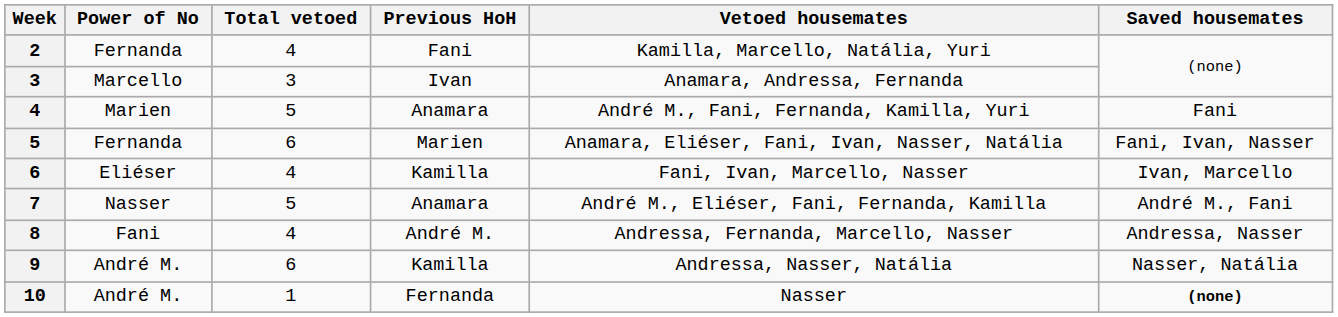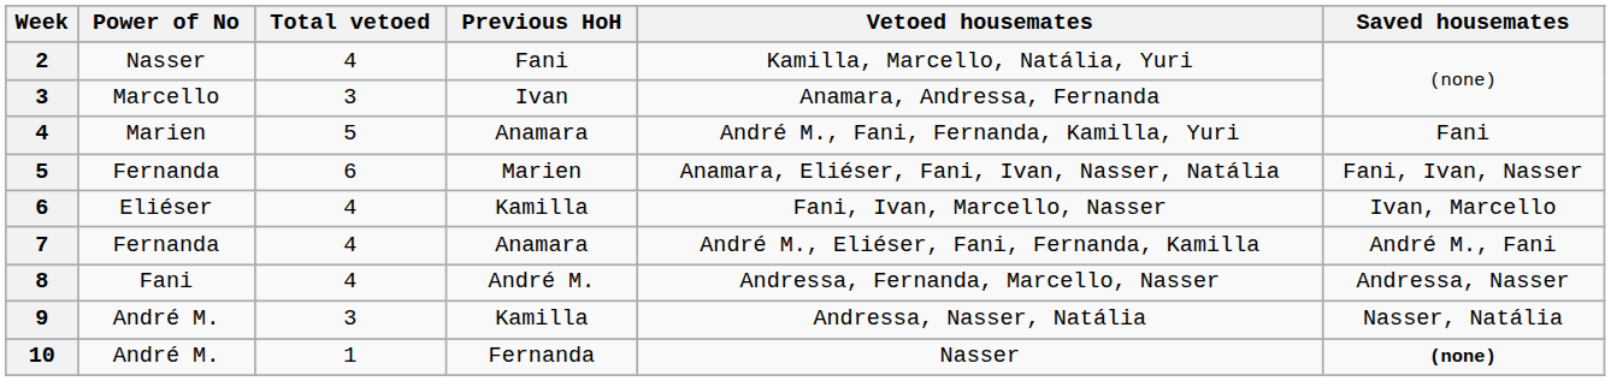 <table class="wikitable" style="width:90%; text-align:center; font-size:85%; line-height:13px;">
 <tr>
 <th>Week</th>
 <th>Power of No</th>
 <th>Total vetoed</th>
 <th>Previous HoH</th>
 <th>Vetoed housemates</th>
 <th>Saved housemates</th>
 </tr>
 <tr>
 <th>2</th>
-<td>Fernanda</td>
+<td>Nasser</td>
 <td>4</td>
 <td>Fani</td>
 <td>Kamilla, Marcello, Natália, Yuri</td>
 <td rowspan=2><small>(none)</small></td>
 </tr>
 <tr>
 <th>3</th>
 <td>Marcello</td>
 <td>3</td>
 <td>Ivan</td>
 <td>Anamara, Andressa, Fernanda</td>
 </tr>
 <tr>
 <th>4</th>
 <td>Marien</td>
 <td>5</td>
 <td>Anamara</td>
 <td>André M., Fani, Fernanda, Kamilla, Yuri</td>
 <td>Fani</td>
 </tr>
 <tr>
 <th>5</th>
 <td>Fernanda</td>
 <td>6</td>
 <td>Marien</td>
 <td>Anamara, Eliéser, Fani, Ivan, Nasser, Natália</td>
 <td>Fani, Ivan, Nasser</td>
 </tr>
 <tr>
 <th>6</th>
 <td>Eliéser</td>
 <td>4</td>
 <td>Kamilla</td>
 <td>Fani, Ivan, Marcello, Nasser</td>
 <td>Ivan, Marcello</td>
 </tr>
 <tr>
 <th>7</th>
-<td>Nasser</td>
-<td>5</td>
+<td>Fernanda</td>
+<td>4</td>
 <td>Anamara</td>
 <td>André M., Eliéser, Fani, Fernanda, Kamilla</td>
 <td>André M., Fani</td>
 </tr>
 <tr>
 <th>8</th>
 <td>Fani</td>
 <td>4</td>
 <td>André M.</td>
 <td>Andressa, Fernanda, Marcello, Nasser</td>
 <td>Andressa, Nasser</td>
 </tr>
 <tr>
 <th>9</th>
 <td>André M.</td>
-<td>6</td>
+<td>3</td>
 <td>Kamilla</td>
 <td>Andressa, Nasser, Natália</td>
 <td>Nasser, Natália</td>
 </tr>
 <tr>
 <th>10</th>
 <td>André M.</td>
 <td>1</td>
 <td>Fernanda</td>
 <td>Nasser</td>
 <td><strong><small>(none)</small></strong></td>
 </tr>
 </table>
